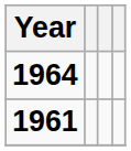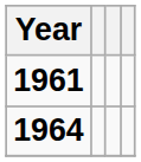 <table class="wikitable" style="margin: 1em auto 1em auto">
 <tr align=center>
 <th>Year</th>
 <th></th>
 <th></th>
 <th></th>
 </tr>
 <tr>
-<td><strong>1964</strong></td>
+<td><strong>1961</strong></td>
 <td></td>
 <td></td>
 <td></td>
 </tr>
 <tr>
-<td><strong>1961</strong></td>
+<td><strong>1964</strong></td>
 <td></td>
 <td></td>
 <td></td>
 </tr>
 <tr>
 </tr>
 </table>
